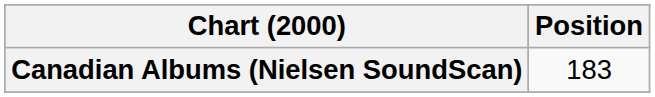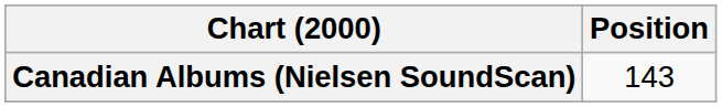 <table class="wikitable plainrowheaders" style="text-align:center">
 <tr>
 <th>Chart (2000)</th>
 <th>Position</th>
 </tr>
 <tr>
 <th scope="row">Canadian Albums (Nielsen SoundScan)</th>
-<td>183</td>
+<td>143</td>
 </tr>
 </table>
